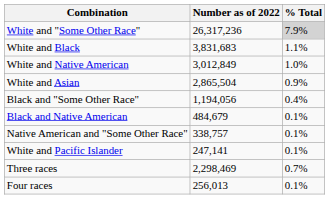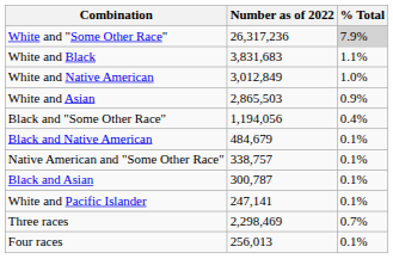 <table class="wikitable sortable">
 <tr>
 <th>Combination</th>
 <th>Number as of 2022</th>
 <th>% Total</th>
 </tr>
 <tr>
 <td><a href='#'>White</a> and "<a href='#'>Some Other Race</a>"</td>
 <td>26,317,236</td>
 <td style="background: lightgrey;">7.9%</td>
 </tr>
 <tr>
 <td>White and <a href='#'>Black</a></td>
 <td>3,831,683</td>
 <td>1.1%</td>
 </tr>
 <tr>
 <td>White and <a href='#'>Native American</a></td>
 <td>3,012,849</td>
 <td>1.0%</td>
 </tr>
 <tr>
 <td>White and <a href='#'>Asian</a></td>
-<td>2,865,504</td>
+<td>2,865,503</td>
 <td>0.9%</td>
 </tr>
 <tr>
 <td>Black and "Some Other Race"</td>
 <td>1,194,056</td>
 <td>0.4%</td>
 </tr>
 <tr>
 <td><a href='#'>Black and Native American</a></td>
 <td>484,679</td>
 <td>0.1%</td>
 </tr>
 <tr>
 <td>Native American and "Some Other Race"</td>
 <td>338,757</td>
 <td>0.1%</td>
 </tr>
 <tr>
+<td><a href='#'>Black and Asian</a></td>
+<td>300,787</td>
+<td>0.1%</td>
+</tr>
+<tr>
 <td>White and <a href='#'>Pacific Islander</a></td>
 <td>247,141</td>
 <td>0.1%</td>
 </tr>
 <tr>
 <td>Three races</td>
 <td>2,298,469</td>
 <td>0.7%</td>
 </tr>
 <tr>
 <td>Four races</td>
 <td>256,013</td>
 <td>0.1%</td>
 </tr>
 </table>
